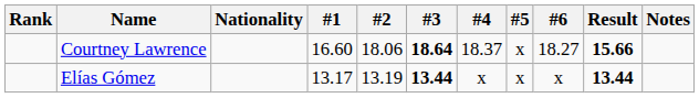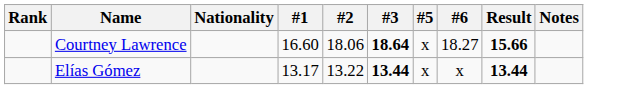 <table class="wikitable sortable" style="text-align:center">
 <tr>
 <th>Rank</th>
 <th>Name</th>
 <th>Nationality</th>
 <th>#1</th>
 <th>#2</th>
 <th>#3</th>
-<th>#4</th>
 <th>#5</th>
 <th>#6</th>
 <th>Result</th>
 <th>Notes</th>
 </tr>
 <tr>
 <td></td>
 <td align=left><a href='#'>Courtney Lawrence</a></td>
 <td align=left></td>
 <td>16.60</td>
 <td>18.06</td>
 <td><strong>18.64</strong></td>
-<td>18.37</td>
 <td>x</td>
 <td>18.27</td>
 <td><strong>15.66</strong></td>
 <td></td>
 </tr>
 <tr>
 <td></td>
 <td align=left><a href='#'>Elías Gómez</a></td>
 <td align=left></td>
 <td>13.17</td>
-<td>13.19</td>
+<td>13.22</td>
 <td><strong>13.44</strong></td>
-<td>x</td>
 <td>x</td>
 <td>x</td>
 <td><strong>13.44</strong></td>
 <td></td>
 </tr>
 </table>
